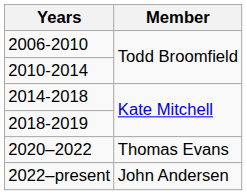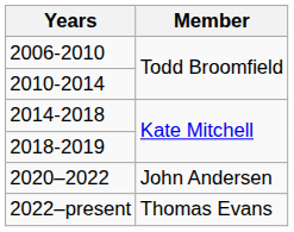 <table class="wikitable">
 <tr>
 <th>Years</th>
 <th colspan="2">Member</th>
 </tr>
 <tr>
 <td>2006-2010</td>
 <td rowspan="2">Todd Broomfield</td>
 </tr>
 <tr>
 <td>2010-2014</td>
 </tr>
 <tr>
 <td>2014-2018</td>
 <td rowspan="2"><a href='#'>Kate Mitchell</a></td>
 </tr>
 <tr>
 <td>2018-2019</td>
 </tr>
 <tr>
 <td>2020–2022</td>
-<td>Thomas Evans</td>
+<td>John Andersen</td>
 </tr>
 <tr>
 <td>2022–present</td>
-<td>John Andersen</td>
+<td>Thomas Evans</td>
 </tr>
 </table>
